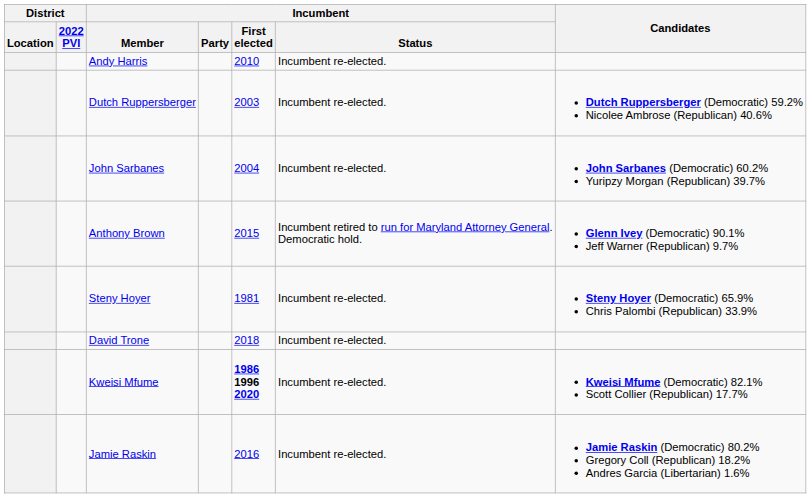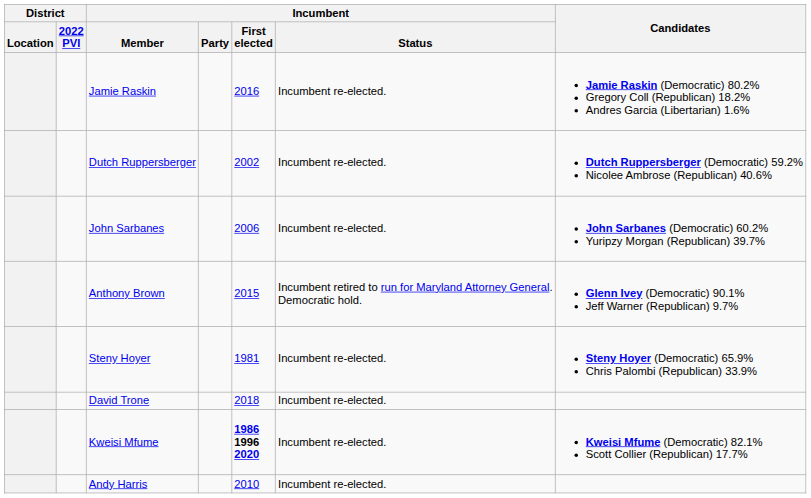 <table class="wikitable sortable">
 <tr>
 <th colspan=2>District</th>
 <th colspan=4>Incumbent</th>
 <th rowspan=2 class="unsortable">Candidates</th>
 </tr>
 <tr valign=bottom>
 <th>Location</th>
 <th><a href='#'>2022<br>PVI</a></th>
 <th>Member</th>
 <th>Party</th>
 <th>First<br>elected</th>
 <th>Status</th>
 </tr>
 <tr>
 <th></th>
 <td></td>
-<td><a href='#'>Andy Harris</a></td>
+<td><a href='#'>Jamie Raskin</a></td>
 <td></td>
-<td><a href='#'>2010</a></td>
+<td><a href='#'>2016</a></td>
 <td>Incumbent re-elected.</td>
-<td nowrap></td>
+<td nowrap><br><ul><li> <strong><a href='#'>Jamie Raskin</a></strong> (Democratic) 80.2%</li><li>Gregory Coll (Republican) 18.2%</li><li>Andres Garcia (Libertarian) 1.6%</li></ul></td>
 </tr>
 <tr>
 <th></th>
 <td></td>
 <td><a href='#'>Dutch Ruppersberger</a></td>
 <td></td>
-<td><a href='#'>2003</a></td>
+<td><a href='#'>2002</a></td>
 <td>Incumbent re-elected.</td>
 <td nowrap><br><ul><li> <strong><a href='#'>Dutch Ruppersberger</a></strong> (Democratic) 59.2%</li><li>Nicolee Ambrose (Republican) 40.6%</li></ul></td>
 </tr>
 <tr>
 <th></th>
 <td></td>
 <td><a href='#'>John Sarbanes</a></td>
 <td></td>
-<td><a href='#'>2004</a></td>
+<td><a href='#'>2006</a></td>
 <td>Incumbent re-elected.</td>
 <td nowrap><br><ul><li> <strong><a href='#'>John Sarbanes</a></strong> (Democratic) 60.2%</li><li>Yuripzy Morgan (Republican) 39.7%</li></ul></td>
 </tr>
 <tr>
 <th></th>
 <td></td>
 <td><a href='#'>Anthony Brown</a></td>
 <td></td>
 <td><a href='#'>2015</a></td>
 <td>Incumbent retired to <a href='#'>run for Maryland Attorney General</a>.<br>Democratic hold.</td>
 <td nowrap><br><ul><li> <strong><a href='#'>Glenn Ivey</a></strong> (Democratic) 90.1%</li><li>Jeff Warner (Republican) 9.7%</li></ul></td>
 </tr>
 <tr>
 <th></th>
 <td></td>
 <td><a href='#'>Steny Hoyer</a></td>
 <td></td>
 <td><a href='#'>1981 </a></td>
 <td>Incumbent re-elected.</td>
 <td nowrap><br><ul><li> <strong><a href='#'>Steny Hoyer</a></strong> (Democratic) 65.9%</li><li>Chris Palombi (Republican) 33.9%</li></ul></td>
 </tr>
 <tr>
 <th></th>
 <td></td>
 <td><a href='#'>David Trone</a></td>
 <td></td>
 <td><a href='#'>2018</a></td>
 <td>Incumbent re-elected.</td>
 <td nowrap></td>
 </tr>
 <tr>
 <th></th>
 <td></td>
 <td><a href='#'>Kweisi Mfume</a></td>
 <td></td>
 <td><strong><a href='#'>1986</a><br>1996 <br><a href='#'>2020 </a></strong></td>
 <td>Incumbent re-elected.</td>
 <td nowrap><br><ul><li> <strong><a href='#'>Kweisi Mfume</a></strong> (Democratic) 82.1%</li><li>Scott Collier (Republican) 17.7%</li></ul></td>
 </tr>
 <tr>
 <th></th>
 <td></td>
-<td><a href='#'>Jamie Raskin</a></td>
+<td><a href='#'>Andy Harris</a></td>
 <td></td>
-<td><a href='#'>2016</a></td>
+<td><a href='#'>2010</a></td>
 <td>Incumbent re-elected.</td>
-<td nowrap><br><ul><li> <strong><a href='#'>Jamie Raskin</a></strong> (Democratic) 80.2%</li><li>Gregory Coll (Republican) 18.2%</li><li>Andres Garcia (Libertarian) 1.6%</li></ul></td>
+<td nowrap></td>
 </tr>
 </table>
